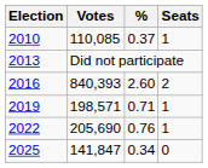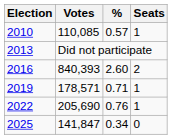 <table class="wikitable">
 <tr>
 <th>Election</th>
 <th>Votes</th>
 <th>%</th>
 <th>Seats</th>
 </tr>
 <tr>
 <td><a href='#'>2010</a></td>
 <td>110,085</td>
-<td>0.37</td>
+<td>0.57</td>
 <td>1</td>
 </tr>
 <tr>
 <td><a href='#'>2013</a></td>
 <td colspan="3">Did not participate</td>
 </tr>
 <tr>
 <td><a href='#'>2016</a></td>
 <td>840,393</td>
 <td>2.60</td>
 <td>2</td>
 </tr>
 <tr>
 <td><a href='#'>2019</a></td>
-<td>198,571</td>
+<td>178,571</td>
 <td>0.71</td>
 <td>1</td>
 </tr>
 <tr>
 <td><a href='#'>2022</a></td>
 <td>205,690</td>
 <td>0.76</td>
 <td>1</td>
 </tr>
 <tr>
 <td><a href='#'>2025</a></td>
 <td>141,847</td>
 <td>0.34</td>
 <td>0</td>
 </tr>
 </table>
